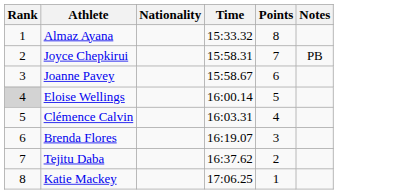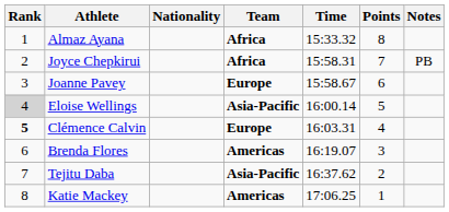 <table class="wikitable sortable" style="text-align:center">
 <tr>
 <th>Rank</th>
 <th>Athlete</th>
 <th>Nationality</th>
+<th>Team</th>
 <th>Time</th>
 <th>Points</th>
 <th>Notes</th>
 </tr>
 <tr>
 <td>1</td>
 <td align="left"><a href='#'>Almaz Ayana</a></td>
 <td align=left></td>
+<td align=left><strong>Africa</strong></td>
 <td>15:33.32</td>
 <td>8</td>
 <td></td>
 </tr>
 <tr>
 <td>2</td>
 <td align="left"><a href='#'>Joyce Chepkirui</a></td>
 <td align=left></td>
+<td align=left><strong>Africa</strong></td>
 <td>15:58.31</td>
 <td>7</td>
 <td>PB</td>
 </tr>
 <tr>
 <td>3</td>
 <td align="left"><a href='#'>Joanne Pavey</a></td>
 <td align=left></td>
+<td align=left><strong>Europe</strong></td>
 <td>15:58.67</td>
 <td>6</td>
 <td></td>
 </tr>
 <tr>
 <td style="background: lightgrey;">4</td>
 <td align="left"><a href='#'>Eloise Wellings</a></td>
 <td align=left></td>
+<td align=left><strong>Asia-Pacific</strong></td>
 <td>16:00.14</td>
 <td>5</td>
 <td></td>
 </tr>
 <tr>
-<td>5</td>
+<td><strong>5</strong></td>
 <td align="left"><a href='#'>Clémence Calvin</a></td>
 <td align=left></td>
+<td align=left><strong>Europe</strong></td>
 <td>16:03.31</td>
 <td>4</td>
 <td></td>
 </tr>
 <tr>
 <td>6</td>
 <td align="left"><a href='#'>Brenda Flores</a></td>
 <td align=left></td>
+<td align=left><strong>Americas</strong></td>
 <td>16:19.07</td>
 <td>3</td>
 <td></td>
 </tr>
 <tr>
 <td>7</td>
 <td align="left"><a href='#'>Tejitu Daba</a></td>
 <td align=left></td>
+<td align=left><strong>Asia-Pacific</strong></td>
 <td>16:37.62</td>
 <td>2</td>
 <td></td>
 </tr>
 <tr>
 <td>8</td>
 <td align="left"><a href='#'>Katie Mackey</a></td>
 <td align=left></td>
+<td align=left><strong>Americas</strong></td>
 <td>17:06.25</td>
 <td>1</td>
 <td></td>
 </tr>
 </table>
